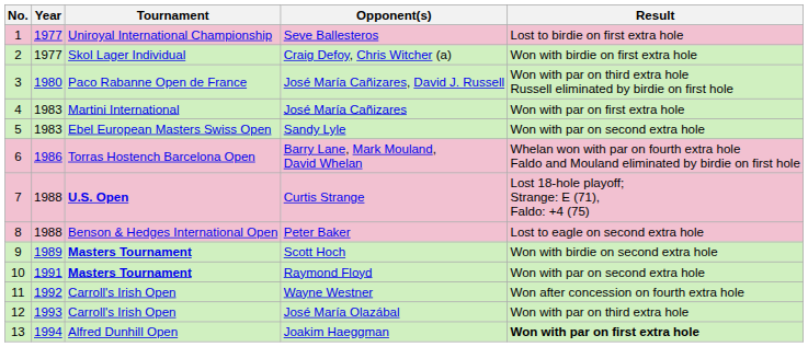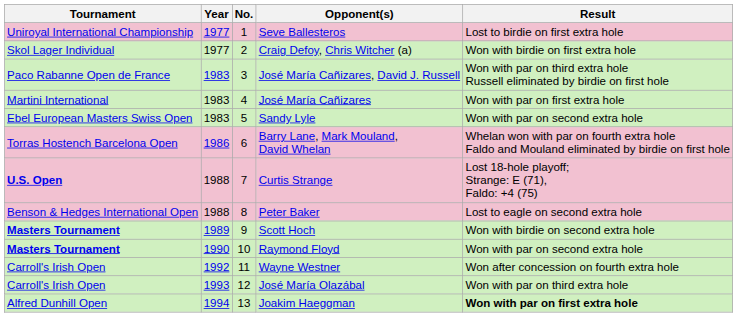 <table class="wikitable" style="font-size:95%;">
 <tr>
+<th>Tournament</th>
+<th>Year</th>
 <th>No.</th>
-<th>Year</th>
-<th>Tournament</th>
 <th>Opponent(s)</th>
 <th>Result</th>
 </tr>
 <tr style="background:#F2C1D1;">
+<td><a href='#'>Uniroyal International Championship</a></td>
+<td><a href='#'>1977</a></td>
 <td align=center>1</td>
-<td><a href='#'>1977</a></td>
-<td><a href='#'>Uniroyal International Championship</a></td>
 <td> <a href='#'>Seve Ballesteros</a></td>
 <td>Lost to birdie on first extra hole</td>
 </tr>
 <tr style="background:#D0F0C0;">
+<td><a href='#'>Skol Lager Individual</a></td>
+<td>1977</td>
 <td align=center>2</td>
-<td>1977</td>
-<td><a href='#'>Skol Lager Individual</a></td>
 <td> <a href='#'>Craig Defoy</a>,  <a href='#'>Chris Witcher</a> (a)</td>
 <td>Won with birdie on first extra hole</td>
 </tr>
 <tr style="background:#D0F0C0;">
+<td><a href='#'>Paco Rabanne Open de France</a></td>
+<td><a href='#'>1983</a></td>
 <td align=center>3</td>
-<td><a href='#'>1980</a></td>
-<td><a href='#'>Paco Rabanne Open de France</a></td>
 <td> <a href='#'>José María Cañizares</a>,  <a href='#'>David J. Russell</a></td>
 <td>Won with par on third extra hole<br>Russell eliminated by birdie on first hole</td>
 </tr>
 <tr style="background:#D0F0C0;">
+<td><a href='#'>Martini International</a></td>
+<td>1983</td>
 <td align=center>4</td>
-<td>1983</td>
-<td><a href='#'>Martini International</a></td>
 <td> <a href='#'>José María Cañizares</a></td>
 <td>Won with par on first extra hole</td>
 </tr>
 <tr style="background:#D0F0C0;">
+<td><a href='#'>Ebel European Masters Swiss Open</a></td>
+<td>1983</td>
 <td align=center>5</td>
-<td>1983</td>
-<td><a href='#'>Ebel European Masters Swiss Open</a></td>
 <td> <a href='#'>Sandy Lyle</a></td>
 <td>Won with par on second extra hole</td>
 </tr>
 <tr style="background:#F2C1D1;">
+<td><a href='#'>Torras Hostench Barcelona Open</a></td>
+<td><a href='#'>1986</a></td>
 <td align=center>6</td>
-<td><a href='#'>1986</a></td>
-<td><a href='#'>Torras Hostench Barcelona Open</a></td>
 <td> <a href='#'>Barry Lane</a>,  <a href='#'>Mark Mouland</a>,<br> <a href='#'>David Whelan</a></td>
 <td>Whelan won with par on fourth extra hole<br>Faldo and Mouland eliminated by birdie on first hole</td>
 </tr>
 <tr style="background:#F2C1D1;">
+<td><strong><a href='#'>U.S. Open</a></strong></td>
+<td>1988</td>
 <td align=center>7</td>
-<td>1988</td>
-<td><strong><a href='#'>U.S. Open</a></strong></td>
 <td> <a href='#'>Curtis Strange</a></td>
 <td>Lost 18-hole playoff;<br>Strange: E (71),<br>Faldo: +4 (75)</td>
 </tr>
 <tr style="background:#F2C1D1;">
+<td><a href='#'>Benson & Hedges International Open</a></td>
+<td>1988</td>
 <td align=center>8</td>
-<td>1988</td>
-<td><a href='#'>Benson & Hedges International Open</a></td>
 <td> <a href='#'>Peter Baker</a></td>
 <td>Lost to eagle on second extra hole</td>
 </tr>
 <tr style="background:#D0F0C0;">
+<td><strong><a href='#'>Masters Tournament</a></strong></td>
+<td><a href='#'>1989</a></td>
 <td align=center>9</td>
-<td><a href='#'>1989</a></td>
-<td><strong><a href='#'>Masters Tournament</a></strong></td>
 <td> <a href='#'>Scott Hoch</a></td>
 <td>Won with birdie on second extra hole</td>
 </tr>
 <tr style="background:#D0F0C0;">
+<td><strong><a href='#'>Masters Tournament</a></strong></td>
+<td><a href='#'>1990</a></td>
 <td align=center>10</td>
-<td><a href='#'>1991</a></td>
-<td><strong><a href='#'>Masters Tournament</a></strong></td>
 <td> <a href='#'>Raymond Floyd</a></td>
 <td>Won with par on second extra hole</td>
 </tr>
 <tr style="background:#D0F0C0;">
+<td><a href='#'>Carroll's Irish Open</a></td>
+<td><a href='#'>1992</a></td>
 <td align=center>11</td>
-<td><a href='#'>1992</a></td>
-<td><a href='#'>Carroll's Irish Open</a></td>
 <td> <a href='#'>Wayne Westner</a></td>
 <td>Won after concession on fourth extra hole</td>
 </tr>
 <tr style="background:#D0F0C0;">
+<td><a href='#'>Carroll's Irish Open</a></td>
+<td><a href='#'>1993</a></td>
 <td align=center>12</td>
-<td><a href='#'>1993</a></td>
-<td><a href='#'>Carroll's Irish Open</a></td>
 <td> <a href='#'>José María Olazábal</a></td>
 <td>Won with par on third extra hole</td>
 </tr>
 <tr style="background:#D0F0C0;">
+<td><a href='#'>Alfred Dunhill Open</a></td>
+<td><a href='#'>1994</a></td>
 <td align=center>13</td>
-<td><a href='#'>1994</a></td>
-<td><a href='#'>Alfred Dunhill Open</a></td>
 <td> <a href='#'>Joakim Haeggman</a></td>
 <td><strong>Won with par on first extra hole</strong></td>
 </tr>
 </table>
